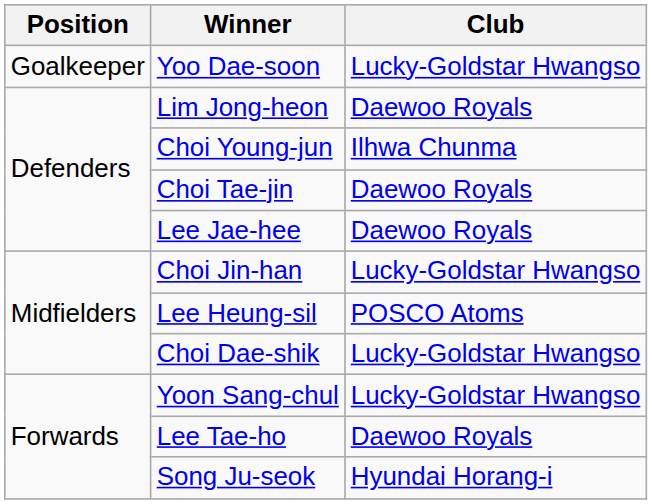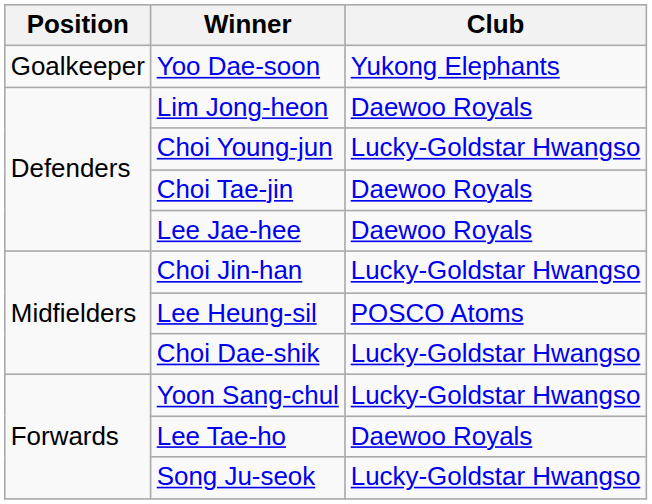 <table class="wikitable">
 <tr>
 <th>Position</th>
 <th>Winner</th>
 <th>Club</th>
 </tr>
 <tr>
 <td>Goalkeeper</td>
 <td> <a href='#'>Yoo Dae-soon</a></td>
-<td><a href='#'>Lucky-Goldstar Hwangso</a></td>
+<td><a href='#'>Yukong Elephants</a></td>
 </tr>
 <tr>
 <td rowspan="4">Defenders</td>
 <td> <a href='#'>Lim Jong-heon</a></td>
 <td><a href='#'>Daewoo Royals</a></td>
 </tr>
 <tr>
 <td> <a href='#'>Choi Young-jun</a></td>
-<td><a href='#'>Ilhwa Chunma</a></td>
+<td><a href='#'>Lucky-Goldstar Hwangso</a></td>
 </tr>
 <tr>
 <td> <a href='#'>Choi Tae-jin</a></td>
 <td><a href='#'>Daewoo Royals</a></td>
 </tr>
 <tr>
 <td> <a href='#'>Lee Jae-hee</a></td>
 <td><a href='#'>Daewoo Royals</a></td>
 </tr>
 <tr>
 <td rowspan="3">Midfielders</td>
 <td> <a href='#'>Choi Jin-han</a></td>
 <td><a href='#'>Lucky-Goldstar Hwangso</a></td>
 </tr>
 <tr>
 <td> <a href='#'>Lee Heung-sil</a></td>
 <td><a href='#'>POSCO Atoms</a></td>
 </tr>
 <tr>
 <td> <a href='#'>Choi Dae-shik</a></td>
 <td><a href='#'>Lucky-Goldstar Hwangso</a></td>
 </tr>
 <tr>
 <td rowspan="3">Forwards</td>
 <td> <a href='#'>Yoon Sang-chul</a></td>
 <td><a href='#'>Lucky-Goldstar Hwangso</a></td>
 </tr>
 <tr>
 <td> <a href='#'>Lee Tae-ho</a></td>
 <td><a href='#'>Daewoo Royals</a></td>
 </tr>
 <tr>
 <td> <a href='#'>Song Ju-seok</a></td>
-<td><a href='#'>Hyundai Horang-i</a></td>
+<td><a href='#'>Lucky-Goldstar Hwangso</a></td>
 </tr>
 </table>
